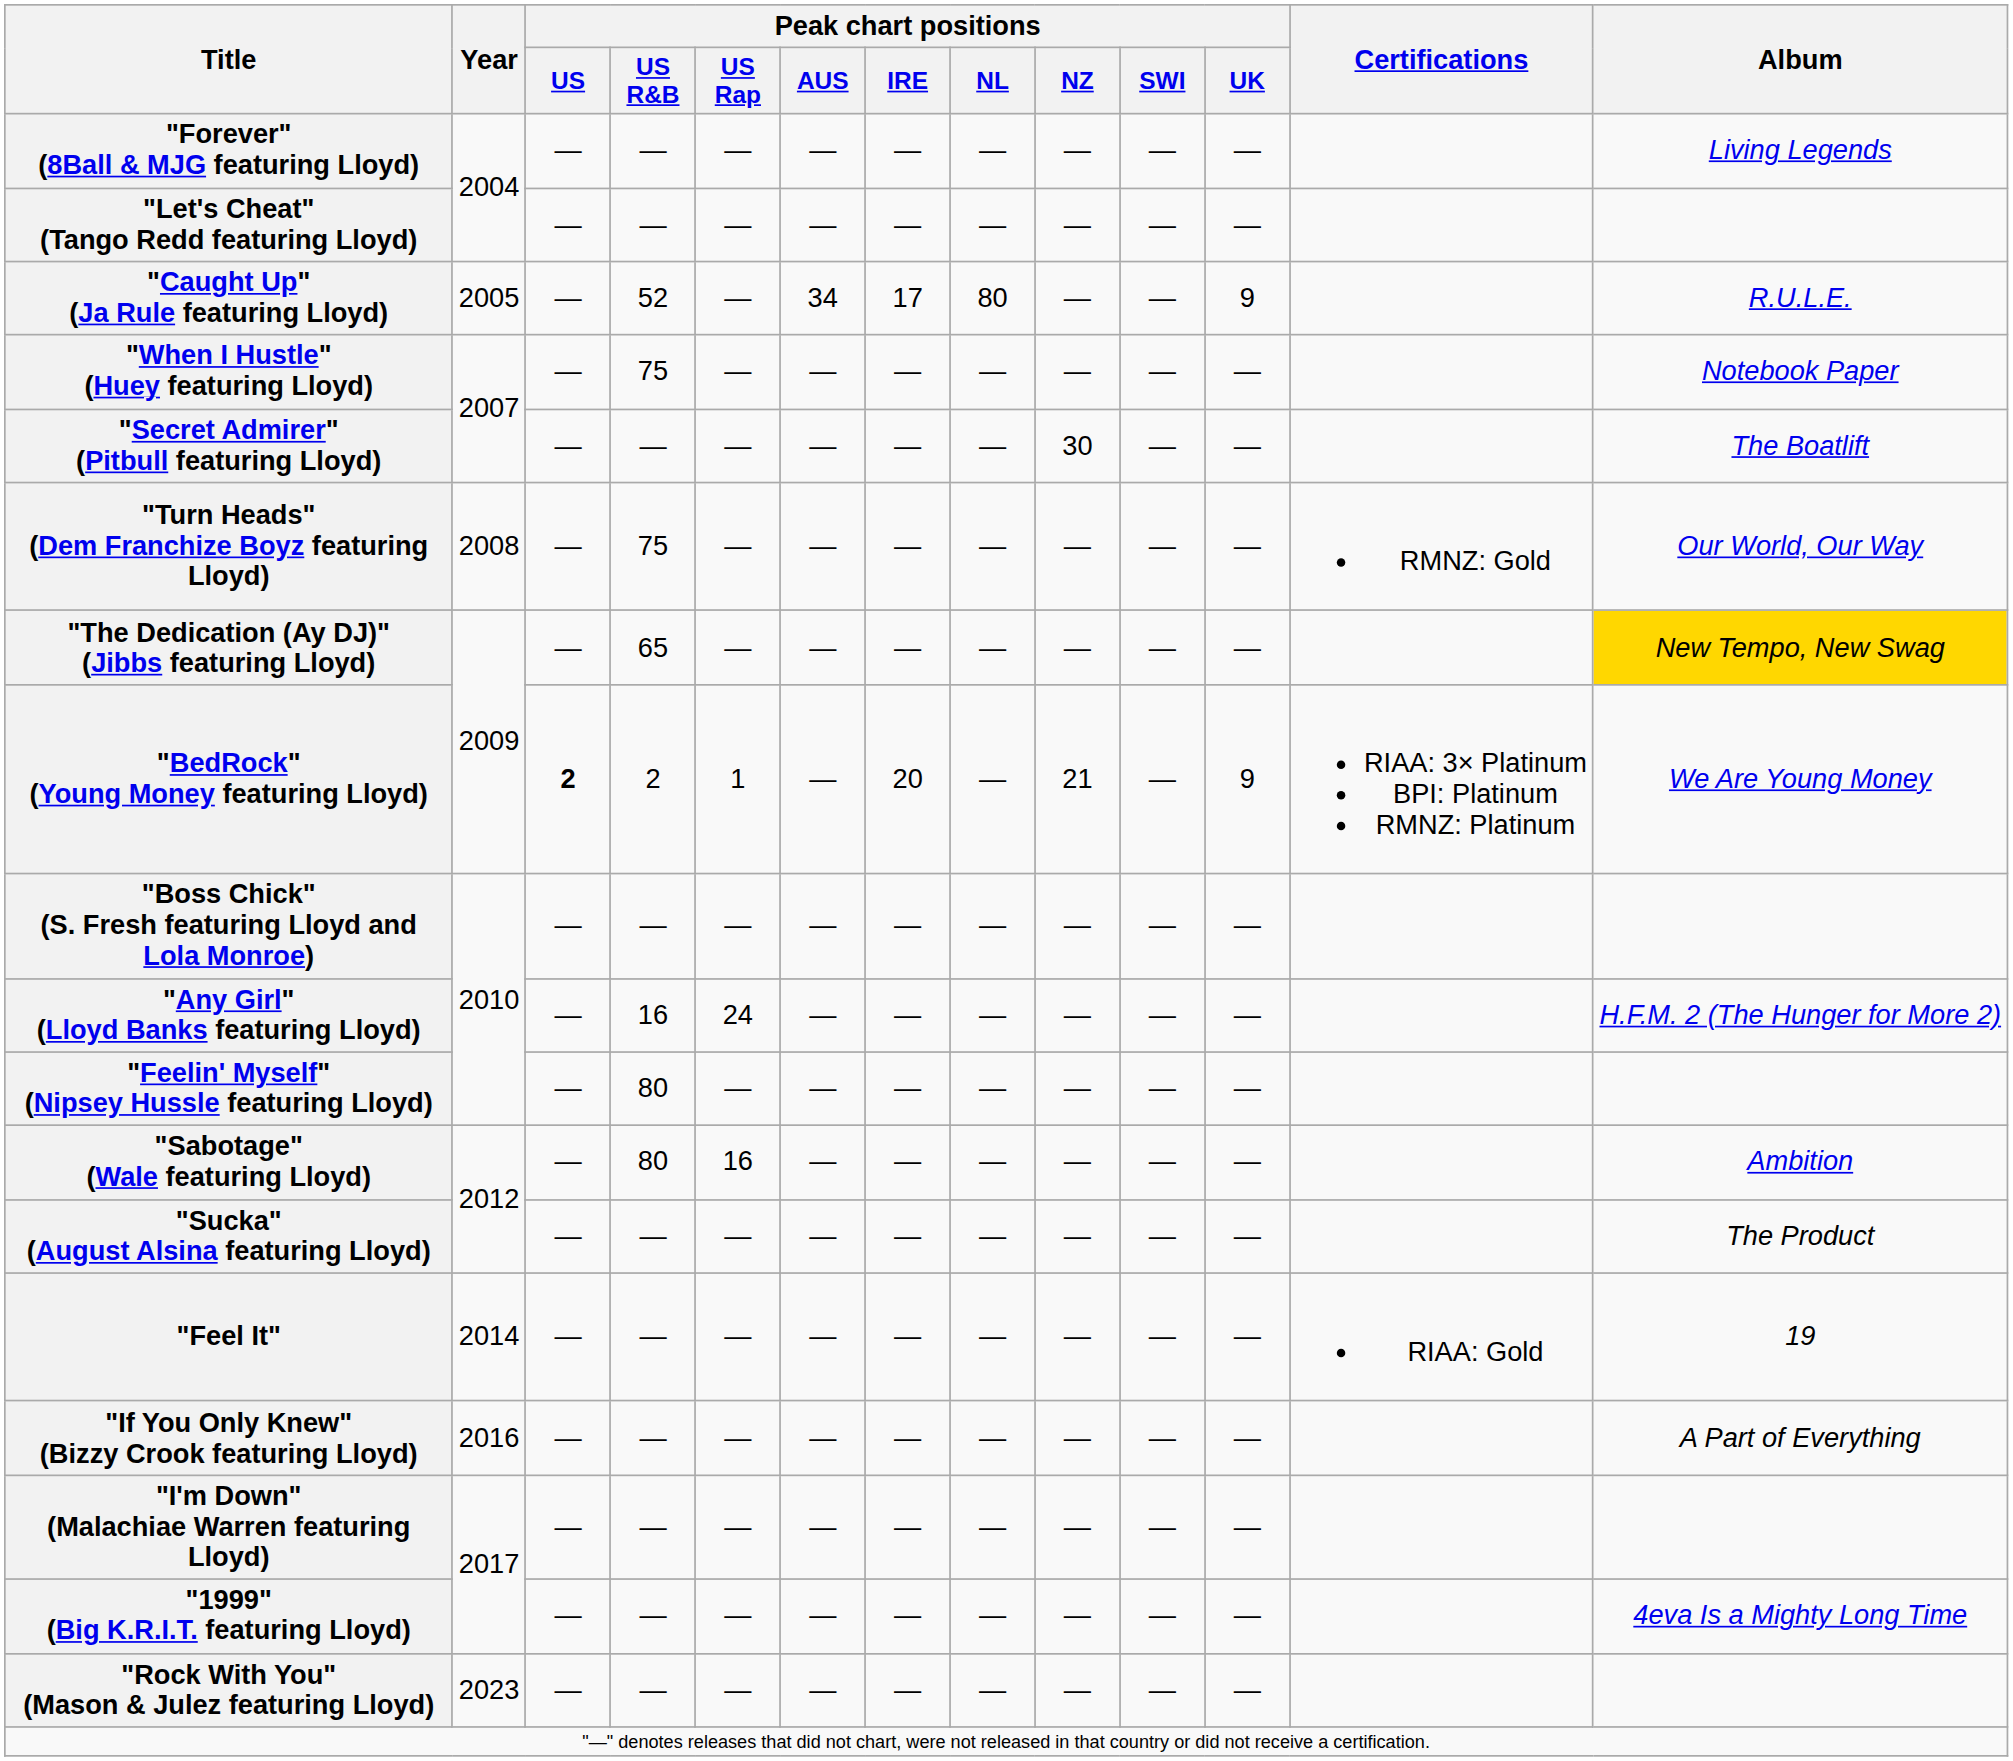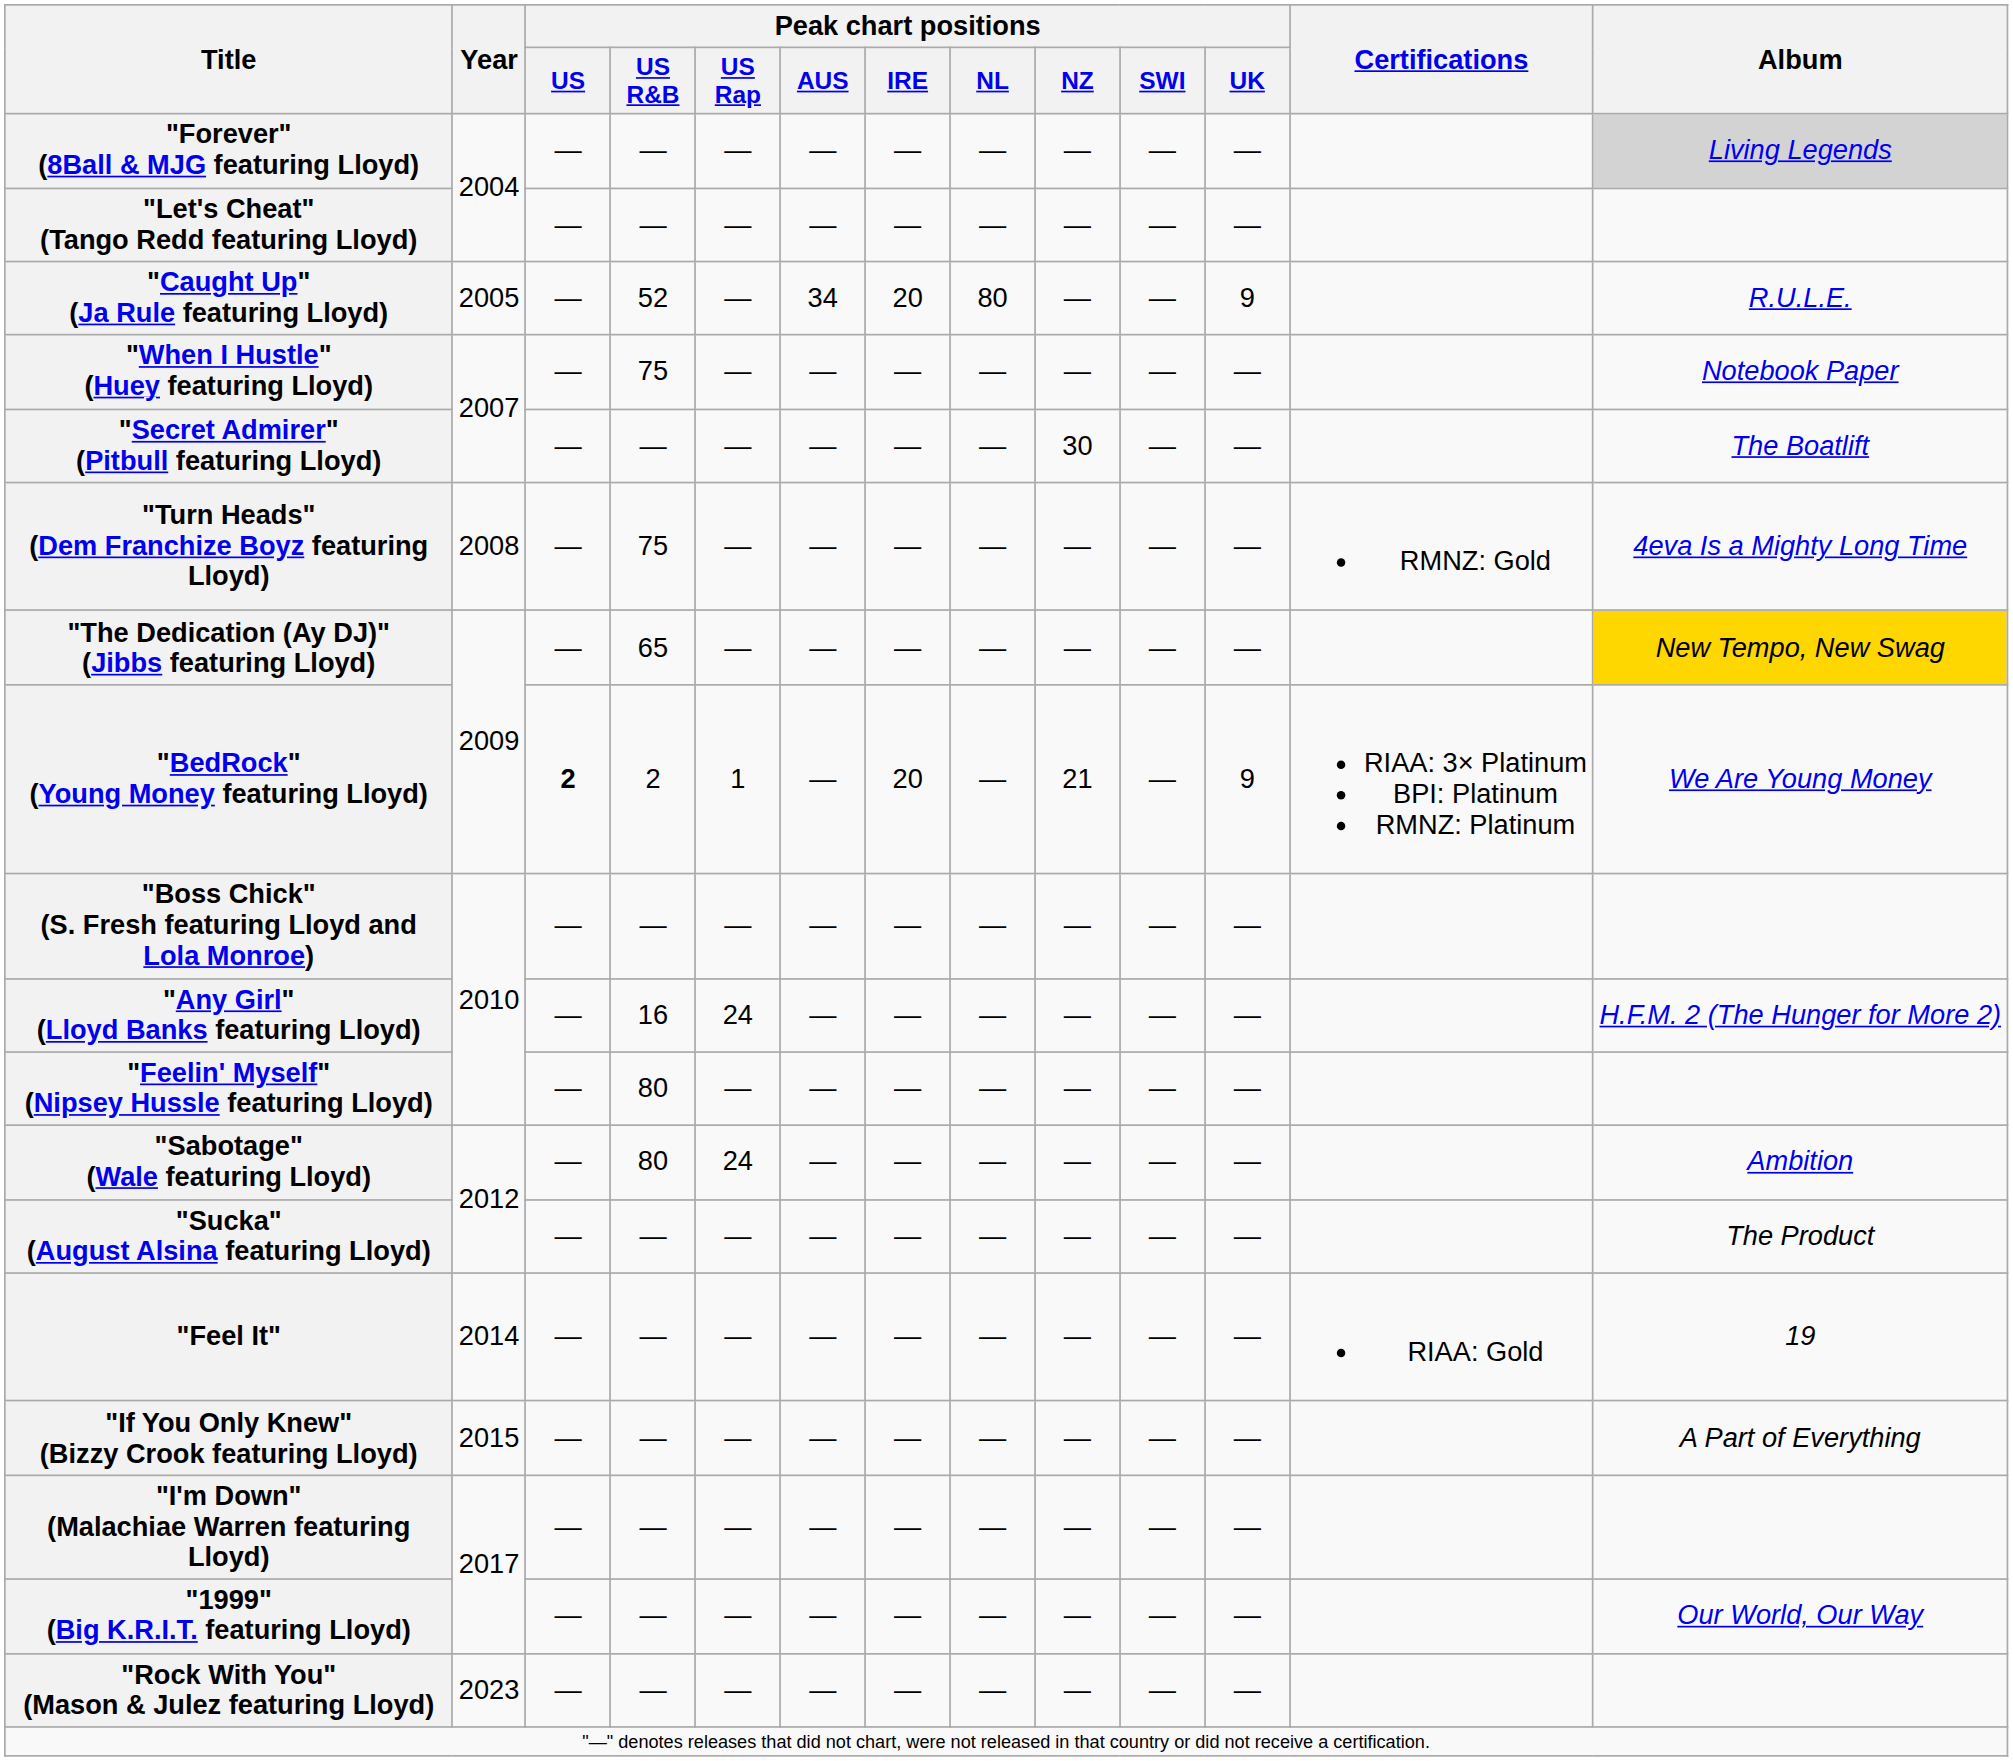 <table class="wikitable plainrowheaders" style="text-align:center;" border="1">
 <tr>
 <th scope="col" rowspan="2" style="width:16em;">Title</th>
 <th scope="col" rowspan="2">Year</th>
 <th scope="col" colspan="9">Peak chart positions</th>
 <th scope="col" rowspan="2"><a href='#'>Certifications</a></th>
 <th scope="col" rowspan="2">Album</th>
 </tr>
 <tr>
 <th scope="col" style="width:3em;font-size:90%;"><a href='#'>US</a></th>
 <th scope="col" style="width:3em;font-size:90%;"><a href='#'>US<br>R&B</a></th>
 <th scope="col" style="width:3em;font-size:90%;"><a href='#'>US<br>Rap</a></th>
 <th scope="col" style="width:3em;font-size:90%;"><a href='#'>AUS</a></th>
 <th scope="col" style="width:3em;font-size:90%;"><a href='#'>IRE</a></th>
 <th scope="col" style="width:3em;font-size:90%;"><a href='#'>NL</a></th>
 <th scope="col" style="width:3em;font-size:90%;"><a href='#'>NZ</a></th>
 <th scope="col" style="width:3em;font-size:90%;"><a href='#'>SWI</a></th>
 <th scope="col" style="width:3em;font-size:90%;"><a href='#'>UK</a></th>
 </tr>
 <tr>
 <th scope="row">"Forever"<br><span>(<a href='#'>8Ball & MJG</a> featuring Lloyd)</span></th>
 <td rowspan="2">2004</td>
 <td>—</td>
 <td>—</td>
 <td>—</td>
 <td>—</td>
 <td>—</td>
 <td>—</td>
 <td>—</td>
 <td>—</td>
 <td>—</td>
 <td></td>
-<td><em><a href='#'>Living Legends</a></em></td>
+<td style="background: lightgrey;"><em><a href='#'>Living Legends</a></em></td>
 </tr>
 <tr>
 <th scope="row">"Let's Cheat"<br><span>(Tango Redd featuring Lloyd)</span></th>
 <td>—</td>
 <td>—</td>
 <td>—</td>
 <td>—</td>
 <td>—</td>
 <td>—</td>
 <td>—</td>
 <td>—</td>
 <td>—</td>
 <td></td>
 <td></td>
 </tr>
 <tr>
 <th scope="row">"<a href='#'>Caught Up</a>"<br><span>(<a href='#'>Ja Rule</a> featuring Lloyd)</span></th>
 <td>2005</td>
 <td>—</td>
 <td>52</td>
 <td>—</td>
 <td>34</td>
-<td>17</td>
+<td>20</td>
 <td>80</td>
 <td>—</td>
 <td>—</td>
 <td>9</td>
 <td></td>
 <td><em><a href='#'>R.U.L.E.</a></em></td>
 </tr>
 <tr>
 <th scope="row">"<a href='#'>When I Hustle</a>"<br><span>(<a href='#'>Huey</a> featuring Lloyd)</span></th>
 <td rowspan="2">2007</td>
 <td>—</td>
 <td>75</td>
 <td>—</td>
 <td>—</td>
 <td>—</td>
 <td>—</td>
 <td>—</td>
 <td>—</td>
 <td>—</td>
 <td></td>
 <td><em><a href='#'>Notebook Paper</a></em></td>
 </tr>
 <tr>
 <th scope="row">"<a href='#'>Secret Admirer</a>"<br><span>(<a href='#'>Pitbull</a> featuring Lloyd)</span></th>
 <td>—</td>
 <td>—</td>
 <td>—</td>
 <td>—</td>
 <td>—</td>
 <td>—</td>
 <td>30</td>
 <td>—</td>
 <td>—</td>
 <td></td>
 <td><em><a href='#'>The Boatlift</a></em></td>
 </tr>
 <tr>
 <th scope="row">"Turn Heads"<br><span>(<a href='#'>Dem Franchize Boyz</a> featuring Lloyd)</span></th>
 <td>2008</td>
 <td>—</td>
 <td>75</td>
 <td>—</td>
 <td>—</td>
 <td>—</td>
 <td>—</td>
 <td>—</td>
 <td>—</td>
 <td>—</td>
 <td><br><ul><li>RMNZ: Gold</li></ul></td>
-<td><em><a href='#'>Our World, Our Way</a></em></td>
+<td><em><a href='#'>4eva Is a Mighty Long Time</a></em></td>
 </tr>
 <tr>
 <th scope="row">"The Dedication (Ay DJ)"<br><span>(<a href='#'>Jibbs</a> featuring Lloyd)</span></th>
 <td rowspan="2">2009</td>
 <td>—</td>
 <td>65</td>
 <td>—</td>
 <td>—</td>
 <td>—</td>
 <td>—</td>
 <td>—</td>
 <td>—</td>
 <td>—</td>
 <td></td>
 <td style="background: gold;"><em>New Tempo, New Swag</em></td>
 </tr>
 <tr>
 <th scope="row">"<a href='#'>BedRock</a>"<br><span>(<a href='#'>Young Money</a> featuring Lloyd)</span></th>
 <td><strong>2</strong></td>
 <td>2</td>
 <td>1</td>
 <td>—</td>
 <td>20</td>
 <td>—</td>
 <td>21</td>
 <td>—</td>
 <td>9</td>
 <td><br><ul><li>RIAA: 3× Platinum</li><li>BPI: Platinum</li><li>RMNZ: Platinum</li></ul></td>
 <td><em><a href='#'>We Are Young Money</a></em></td>
 </tr>
 <tr>
 <th scope="row">"Boss Chick"<br><span>(S. Fresh featuring Lloyd and <a href='#'>Lola Monroe</a>)</span></th>
 <td rowspan="3">2010</td>
 <td>—</td>
 <td>—</td>
 <td>—</td>
 <td>—</td>
 <td>—</td>
 <td>—</td>
 <td>—</td>
 <td>—</td>
 <td>—</td>
 <td></td>
 <td></td>
 </tr>
 <tr>
 <th scope="row">"<a href='#'>Any Girl</a>"<br><span>(<a href='#'>Lloyd Banks</a> featuring Lloyd)</span></th>
 <td>—</td>
 <td>16</td>
 <td>24</td>
 <td>—</td>
 <td>—</td>
 <td>—</td>
 <td>—</td>
 <td>—</td>
 <td>—</td>
 <td></td>
 <td><em><a href='#'>H.F.M. 2 (The Hunger for More 2)</a></em></td>
 </tr>
 <tr>
 <th scope="row">"<a href='#'>Feelin' Myself</a>"<br><span>(<a href='#'>Nipsey Hussle</a> featuring Lloyd)</span></th>
 <td>—</td>
 <td>80</td>
 <td>—</td>
 <td>—</td>
 <td>—</td>
 <td>—</td>
 <td>—</td>
 <td>—</td>
 <td>—</td>
 <td></td>
 <td></td>
 </tr>
 <tr>
 <th scope="row">"Sabotage"<br><span>(<a href='#'>Wale</a> featuring Lloyd)</span></th>
 <td rowspan="2">2012</td>
 <td>—</td>
 <td>80</td>
-<td>16</td>
+<td>24</td>
 <td>—</td>
 <td>—</td>
 <td>—</td>
 <td>—</td>
 <td>—</td>
 <td>—</td>
 <td></td>
 <td><em><a href='#'>Ambition</a></em></td>
 </tr>
 <tr>
 <th scope="row">"Sucka"<br><span>(<a href='#'>August Alsina</a> featuring Lloyd)</span></th>
 <td>—</td>
 <td>—</td>
 <td>—</td>
 <td>—</td>
 <td>—</td>
 <td>—</td>
 <td>—</td>
 <td>—</td>
 <td>—</td>
 <td></td>
 <td><em>The Product</em></td>
 </tr>
 <tr>
 <th scope="row">"Feel It"<br></th>
 <td>2014</td>
 <td>—</td>
 <td>—</td>
 <td>—</td>
 <td>—</td>
 <td>—</td>
 <td>—</td>
 <td>—</td>
 <td>—</td>
 <td>—</td>
 <td><br><ul><li>RIAA: Gold</li></ul></td>
 <td><em>19</em></td>
 </tr>
 <tr>
 <th scope="row">"If You Only Knew"<br><span>(Bizzy Crook featuring Lloyd)</span></th>
-<td>2016</td>
+<td>2015</td>
 <td>—</td>
 <td>—</td>
 <td>—</td>
 <td>—</td>
 <td>—</td>
 <td>—</td>
 <td>—</td>
 <td>—</td>
 <td>—</td>
 <td></td>
 <td><em>A Part of Everything</em></td>
 </tr>
 <tr>
 <th scope="row">"I'm Down"<br><span>(Malachiae Warren featuring Lloyd)</span></th>
 <td rowspan="2">2017</td>
 <td>—</td>
 <td>—</td>
 <td>—</td>
 <td>—</td>
 <td>—</td>
 <td>—</td>
 <td>—</td>
 <td>—</td>
 <td>—</td>
 <td></td>
 <td></td>
 </tr>
 <tr>
 <th scope="row">"1999"<br><span>(<a href='#'>Big K.R.I.T.</a> featuring Lloyd)</span></th>
 <td>—</td>
 <td>—</td>
 <td>—</td>
 <td>—</td>
 <td>—</td>
 <td>—</td>
 <td>—</td>
 <td>—</td>
 <td>—</td>
 <td></td>
-<td><em><a href='#'>4eva Is a Mighty Long Time</a></em></td>
+<td><em><a href='#'>Our World, Our Way</a></em></td>
 </tr>
 <tr>
 <th scope="row">"Rock With You"<br><span>(Mason & Julez featuring Lloyd)</span></th>
 <td>2023</td>
 <td>—</td>
 <td>—</td>
 <td>—</td>
 <td>—</td>
 <td>—</td>
 <td>—</td>
 <td>—</td>
 <td>—</td>
 <td>—</td>
 <td></td>
 <td></td>
 </tr>
 <tr>
 <td colspan="17" style="font-size:8pt;">"—" denotes releases that did not chart, were not released in that country or did not receive a certification.</td>
 </tr>
 </table>
